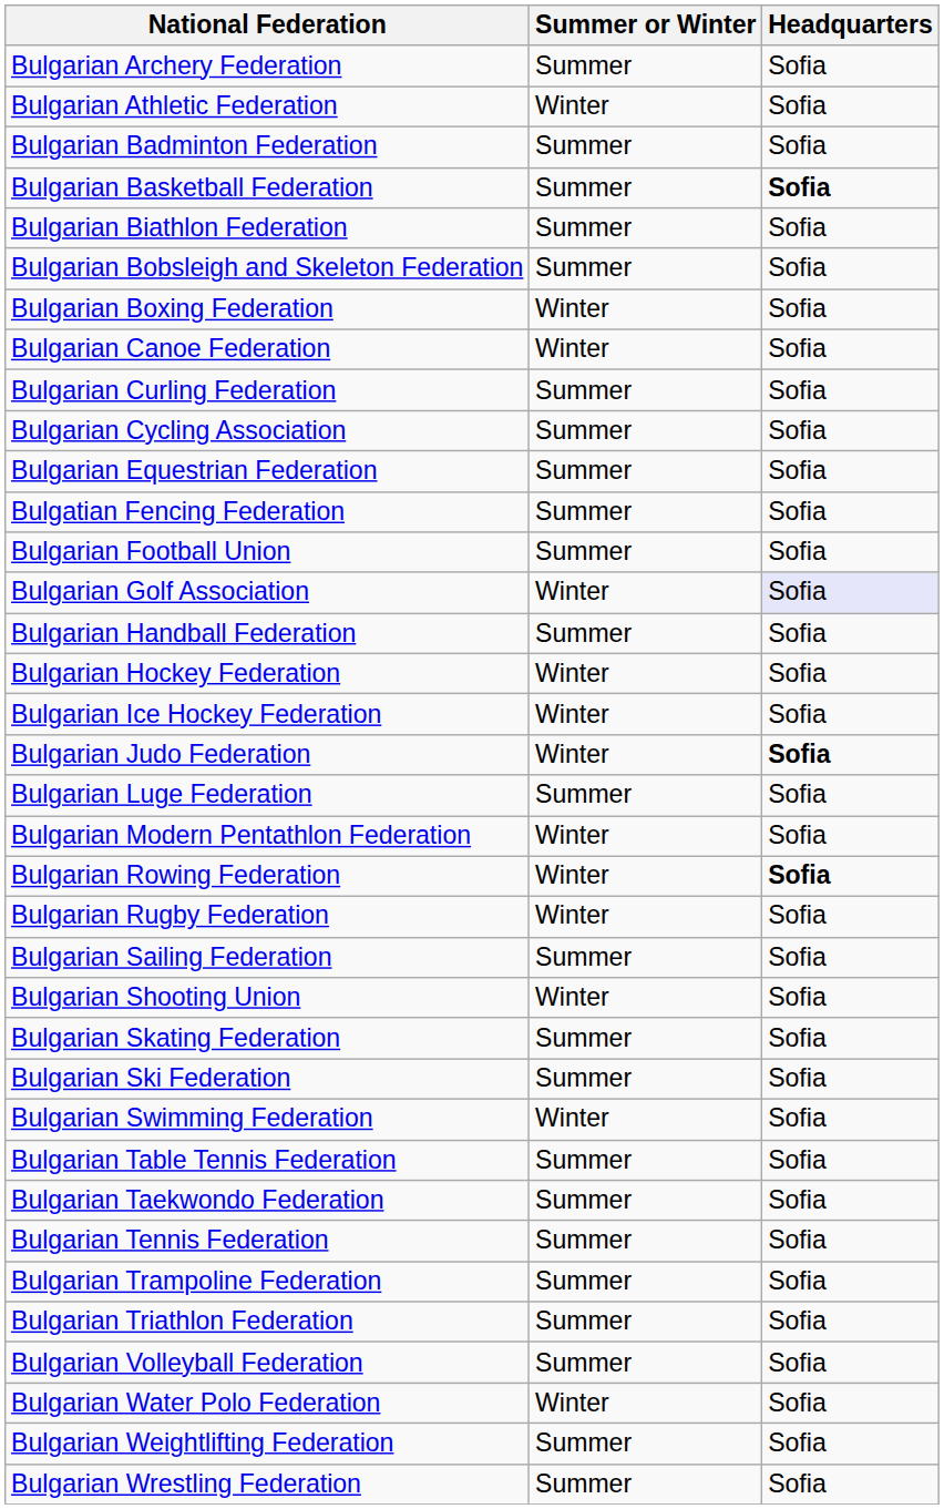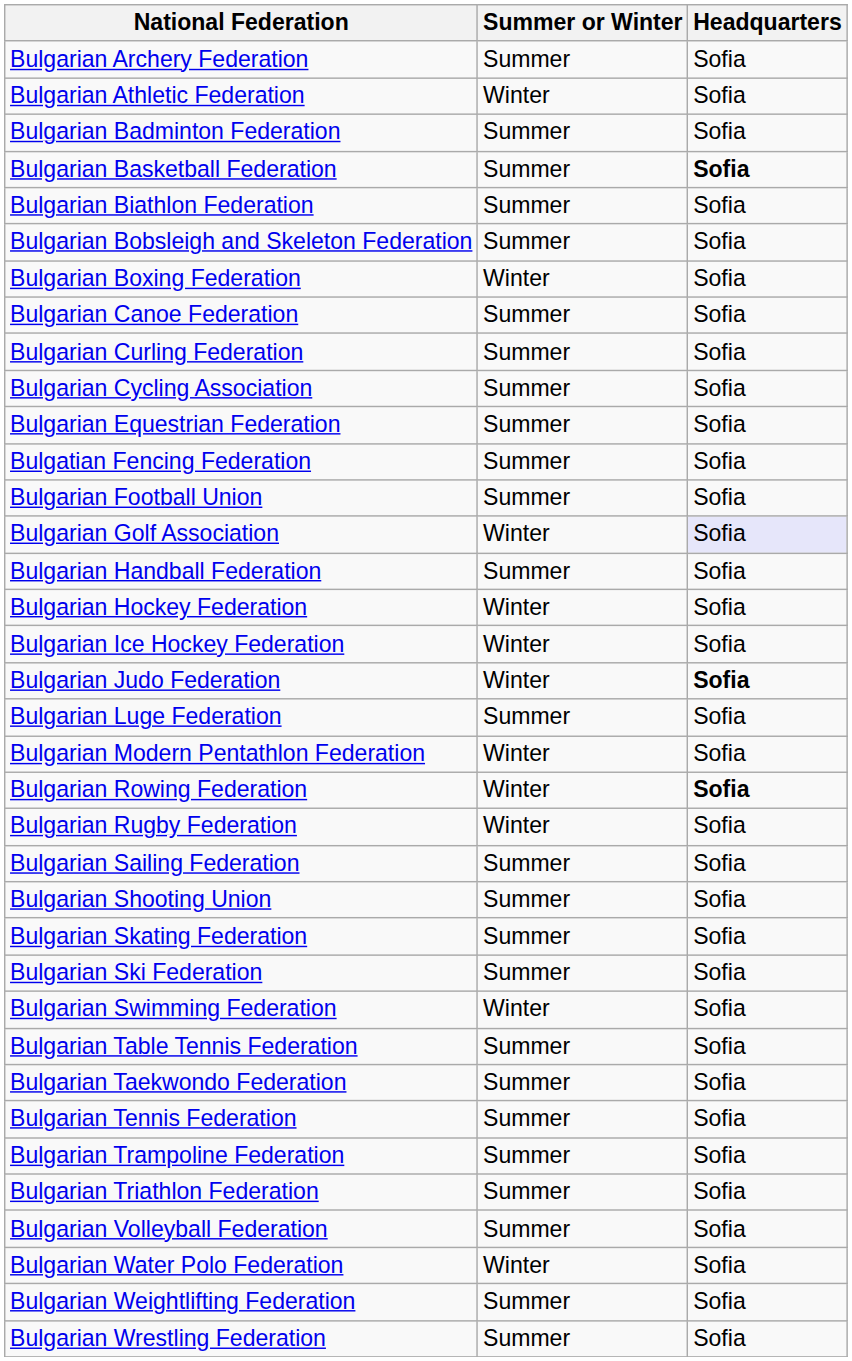 <table class="wikitable sortable">
 <tr>
 <th>National Federation</th>
 <th>Summer or Winter</th>
 <th>Headquarters</th>
 </tr>
 <tr>
 <td><a href='#'>Bulgarian Archery Federation</a></td>
 <td>Summer</td>
 <td>Sofia</td>
 </tr>
 <tr>
 <td><a href='#'>Bulgarian Athletic Federation</a></td>
 <td>Winter</td>
 <td>Sofia</td>
 </tr>
 <tr>
 <td><a href='#'>Bulgarian Badminton Federation</a></td>
 <td>Summer</td>
 <td>Sofia</td>
 </tr>
 <tr>
 <td><a href='#'>Bulgarian Basketball Federation</a></td>
 <td>Summer</td>
 <td><strong>Sofia</strong></td>
 </tr>
 <tr>
 <td><a href='#'>Bulgarian Biathlon Federation</a></td>
 <td>Summer</td>
 <td>Sofia</td>
 </tr>
 <tr>
 <td><a href='#'>Bulgarian Bobsleigh and Skeleton Federation</a></td>
 <td>Summer</td>
 <td>Sofia</td>
 </tr>
 <tr>
 <td><a href='#'>Bulgarian Boxing Federation</a></td>
 <td>Winter</td>
 <td>Sofia</td>
 </tr>
 <tr>
 <td><a href='#'>Bulgarian Canoe Federation</a></td>
-<td>Winter</td>
+<td>Summer</td>
 <td>Sofia</td>
 </tr>
 <tr>
 <td><a href='#'>Bulgarian Curling Federation</a></td>
 <td>Summer</td>
 <td>Sofia</td>
 </tr>
 <tr>
 <td><a href='#'>Bulgarian Cycling Association</a></td>
 <td>Summer</td>
 <td>Sofia</td>
 </tr>
 <tr>
 <td><a href='#'>Bulgarian Equestrian Federation</a></td>
 <td>Summer</td>
 <td>Sofia</td>
 </tr>
 <tr>
 <td><a href='#'>Bulgatian Fencing Federation</a></td>
 <td>Summer</td>
 <td>Sofia</td>
 </tr>
 <tr>
 <td><a href='#'>Bulgarian Football Union</a></td>
 <td>Summer</td>
 <td>Sofia</td>
 </tr>
 <tr>
 <td><a href='#'>Bulgarian Golf Association</a></td>
 <td>Winter</td>
 <td style="background: lavender;">Sofia</td>
 </tr>
 <tr>
 <td><a href='#'>Bulgarian Handball Federation</a></td>
 <td>Summer</td>
 <td>Sofia</td>
 </tr>
 <tr>
 <td><a href='#'>Bulgarian Hockey Federation</a></td>
 <td>Winter</td>
 <td>Sofia</td>
 </tr>
 <tr>
 <td><a href='#'>Bulgarian Ice Hockey Federation</a></td>
 <td>Winter</td>
 <td>Sofia</td>
 </tr>
 <tr>
 <td><a href='#'>Bulgarian Judo Federation</a></td>
 <td>Winter</td>
 <td><strong>Sofia</strong></td>
 </tr>
 <tr>
 <td><a href='#'>Bulgarian Luge Federation</a></td>
 <td>Summer</td>
 <td>Sofia</td>
 </tr>
 <tr>
 <td><a href='#'>Bulgarian Modern Pentathlon Federation</a></td>
 <td>Winter</td>
 <td>Sofia</td>
 </tr>
 <tr>
 <td><a href='#'>Bulgarian Rowing Federation</a></td>
 <td>Winter</td>
 <td><strong>Sofia</strong></td>
 </tr>
 <tr>
 <td><a href='#'>Bulgarian Rugby Federation</a></td>
 <td>Winter</td>
 <td>Sofia</td>
 </tr>
 <tr>
 <td><a href='#'>Bulgarian Sailing Federation</a></td>
 <td>Summer</td>
 <td>Sofia</td>
 </tr>
 <tr>
 <td><a href='#'>Bulgarian Shooting Union</a></td>
-<td>Winter</td>
+<td>Summer</td>
 <td>Sofia</td>
 </tr>
 <tr>
 <td><a href='#'>Bulgarian Skating Federation</a></td>
 <td>Summer</td>
 <td>Sofia</td>
 </tr>
 <tr>
 <td><a href='#'>Bulgarian Ski Federation</a></td>
 <td>Summer</td>
 <td>Sofia</td>
 </tr>
 <tr>
 <td><a href='#'>Bulgarian Swimming Federation</a></td>
 <td>Winter</td>
 <td>Sofia</td>
 </tr>
 <tr>
 <td><a href='#'>Bulgarian Table Tennis Federation</a></td>
 <td>Summer</td>
 <td>Sofia</td>
 </tr>
 <tr>
 <td><a href='#'>Bulgarian Taekwondo Federation</a></td>
 <td>Summer</td>
 <td>Sofia</td>
 </tr>
 <tr>
 <td><a href='#'>Bulgarian Tennis Federation</a></td>
 <td>Summer</td>
 <td>Sofia</td>
 </tr>
 <tr>
 <td><a href='#'>Bulgarian Trampoline Federation</a></td>
 <td>Summer</td>
 <td>Sofia</td>
 </tr>
 <tr>
 <td><a href='#'>Bulgarian Triathlon Federation</a></td>
 <td>Summer</td>
 <td>Sofia</td>
 </tr>
 <tr>
 <td><a href='#'>Bulgarian Volleyball Federation</a></td>
 <td>Summer</td>
 <td>Sofia</td>
 </tr>
 <tr>
 <td><a href='#'>Bulgarian Water Polo Federation</a></td>
 <td>Winter</td>
 <td>Sofia</td>
 </tr>
 <tr>
 <td><a href='#'>Bulgarian Weightlifting Federation</a></td>
 <td>Summer</td>
 <td>Sofia</td>
 </tr>
 <tr>
 <td><a href='#'>Bulgarian Wrestling Federation</a></td>
 <td>Summer</td>
 <td>Sofia</td>
 </tr>
 </table>
